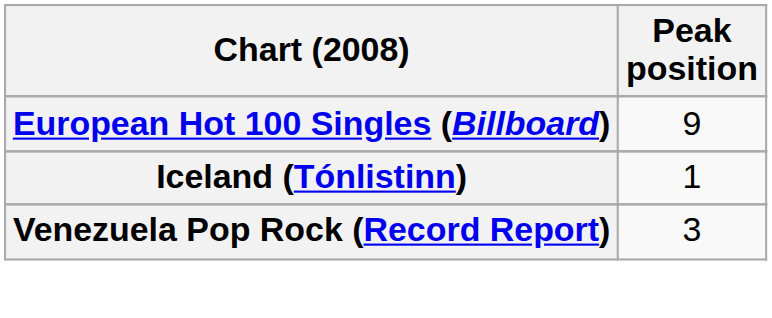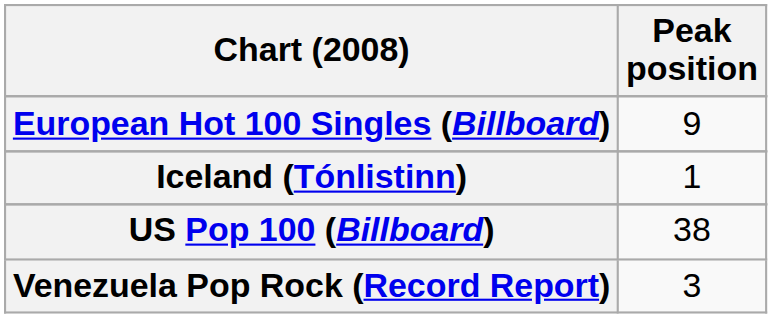 <table class="wikitable sortable plainrowheaders" style="text-align:center">
 <tr>
 <th>Chart (2008)</th>
 <th>Peak<br>position</th>
 </tr>
 <tr>
 </tr>
 <tr>
 </tr>
 <tr>
 </tr>
 <tr>
 </tr>
 <tr>
 </tr>
 <tr>
 </tr>
 <tr>
 </tr>
 <tr>
 </tr>
 <tr>
 </tr>
 <tr>
 </tr>
 <tr>
 </tr>
 <tr>
 <th scope="row"><a href='#'>European Hot 100 Singles</a> (<em><a href='#'>Billboard</a></em>)</th>
 <td>9</td>
 </tr>
 <tr>
 </tr>
 <tr>
 </tr>
 <tr>
 <th scope="row">Iceland (<a href='#'>Tónlistinn</a>)</th>
 <td>1</td>
 </tr>
 <tr>
 </tr>
 <tr>
 </tr>
 <tr>
 </tr>
 <tr>
 </tr>
 <tr>
 </tr>
 <tr>
 </tr>
 <tr>
 </tr>
 <tr>
 </tr>
 <tr>
 </tr>
 <tr>
 </tr>
 <tr>
 </tr>
 <tr>
 </tr>
 <tr>
 </tr>
 <tr>
+<th scope="row">US <a href='#'>Pop 100</a> (<em><a href='#'>Billboard</a></em>)</th>
+<td>38</td>
+</tr>
+<tr>
 <th scope="row">Venezuela Pop Rock (<a href='#'>Record Report</a>)</th>
 <td>3</td>
 </tr>
 </table>
